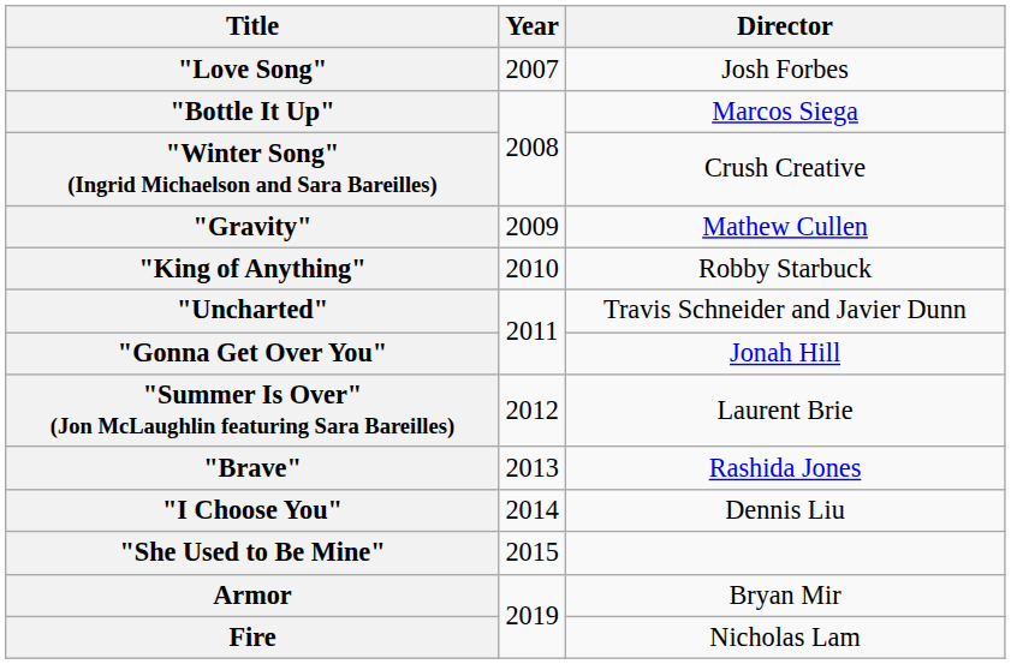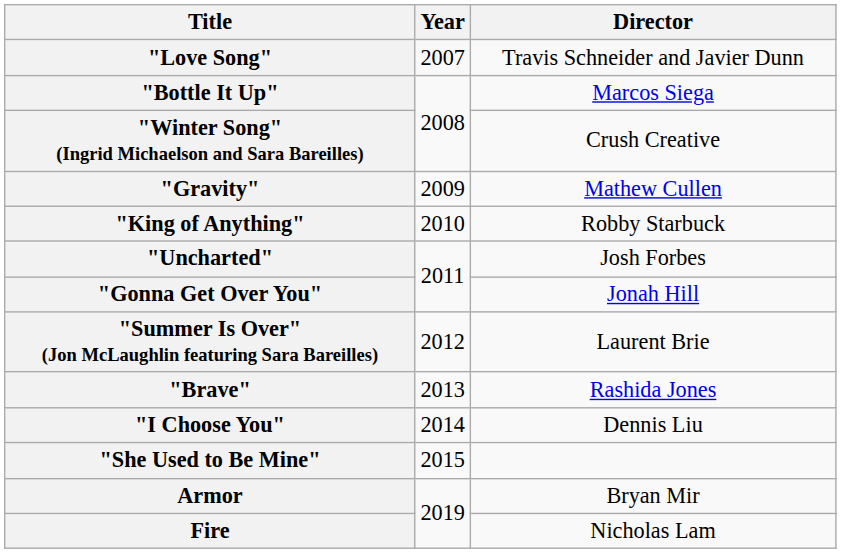 <table class="wikitable plainrowheaders" style="text-align:center;">
 <tr>
 <th scope="col" style="width:18em;">Title</th>
 <th scope="col">Year</th>
 <th scope="col" style="width:16em;">Director</th>
 </tr>
 <tr>
 <th scope="row">"Love Song"</th>
 <td>2007</td>
-<td>Josh Forbes</td>
+<td>Travis Schneider and Javier Dunn</td>
 </tr>
 <tr>
 <th scope="row">"Bottle It Up"</th>
 <td rowspan="2">2008</td>
 <td><a href='#'>Marcos Siega</a></td>
 </tr>
 <tr>
 <th scope="row">"Winter Song"<br><small>(Ingrid Michaelson and Sara Bareilles)</small></th>
 <td>Crush Creative</td>
 </tr>
 <tr>
 <th scope="row">"Gravity"</th>
 <td>2009</td>
 <td><a href='#'>Mathew Cullen</a></td>
 </tr>
 <tr>
 <th scope="row">"King of Anything"</th>
 <td>2010</td>
 <td>Robby Starbuck</td>
 </tr>
 <tr>
 <th scope="row">"Uncharted"</th>
 <td rowspan="2">2011</td>
-<td>Travis Schneider and Javier Dunn</td>
+<td>Josh Forbes</td>
 </tr>
 <tr>
 <th scope="row">"Gonna Get Over You"</th>
 <td><a href='#'>Jonah Hill</a></td>
 </tr>
 <tr>
 <th scope="row">"Summer Is Over"<br><small>(Jon McLaughlin featuring Sara Bareilles)</small></th>
 <td>2012</td>
 <td>Laurent Brie</td>
 </tr>
 <tr>
 <th scope="row">"Brave"</th>
 <td>2013</td>
 <td><a href='#'>Rashida Jones</a></td>
 </tr>
 <tr>
 <th scope="row">"I Choose You"</th>
 <td>2014</td>
 <td>Dennis Liu</td>
 </tr>
 <tr>
 <th scope="row">"She Used to Be Mine"</th>
 <td>2015</td>
 <td></td>
 </tr>
 <tr>
 <th scope="row">Armor</th>
 <td rowspan="2">2019</td>
 <td>Bryan Mir</td>
 </tr>
 <tr>
 <th scope="row">Fire</th>
 <td>Nicholas Lam</td>
 </tr>
 </table>
